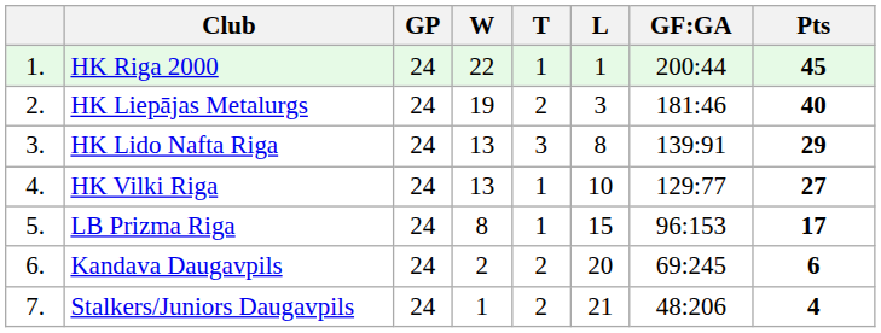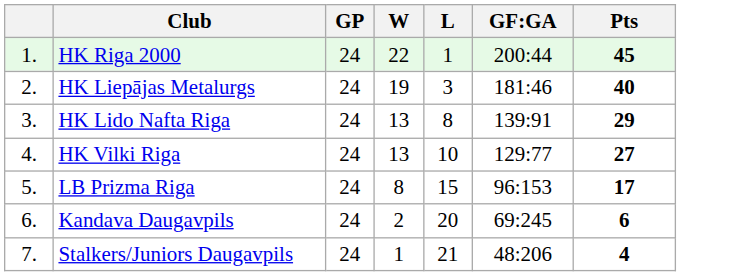 <table class="wikitable">
 <tr>
 <th width="30"></th>
 <th width="200">Club</th>
 <th width="30">GP</th>
 <th width="30">W</th>
-<th width="30">T</th>
 <th width="30">L</th>
 <th width="70">GF:GA</th>
 <th width="70">Pts</th>
 </tr>
 <tr bgcolor="#e6fae6" align="center">
 <td>1.</td>
 <td align="left"><a href='#'>HK Riga 2000</a></td>
 <td>24</td>
 <td>22</td>
 <td>1</td>
-<td>1</td>
 <td>200:44</td>
 <td><strong>45</strong></td>
 </tr>
 <tr bgcolor="#FFFFFF" align="center">
 <td>2.</td>
 <td align="left"><a href='#'>HK Liepājas Metalurgs</a></td>
 <td>24</td>
 <td>19</td>
-<td>2</td>
 <td>3</td>
 <td>181:46</td>
 <td><strong>40</strong></td>
 </tr>
 <tr bgcolor="#FFFFFF" align="center">
 <td>3.</td>
 <td align="left"><a href='#'>HK Lido Nafta Riga</a></td>
 <td>24</td>
 <td>13</td>
-<td>3</td>
 <td>8</td>
 <td>139:91</td>
 <td><strong>29</strong></td>
 </tr>
 <tr bgcolor="#FFFFFF" align="center">
 <td>4.</td>
 <td align="left"><a href='#'>HK Vilki Riga</a></td>
 <td>24</td>
 <td>13</td>
-<td>1</td>
 <td>10</td>
 <td>129:77</td>
 <td><strong>27</strong></td>
 </tr>
 <tr bgcolor="#FFFFFF" align="center">
 <td>5.</td>
 <td align="left"><a href='#'>LB Prizma Riga</a></td>
 <td>24</td>
 <td>8</td>
-<td>1</td>
 <td>15</td>
 <td>96:153</td>
 <td><strong>17</strong></td>
 </tr>
 <tr bgcolor="#FFFFFF" align="center">
 <td>6.</td>
 <td align="left"><a href='#'>Kandava Daugavpils</a></td>
 <td>24</td>
-<td>2</td>
 <td>2</td>
 <td>20</td>
 <td>69:245</td>
 <td><strong>6</strong></td>
 </tr>
 <tr bgcolor="#FFFFFF" align="center">
 <td>7.</td>
 <td align="left"><a href='#'>Stalkers/Juniors Daugavpils</a></td>
 <td>24</td>
 <td>1</td>
-<td>2</td>
 <td>21</td>
 <td>48:206</td>
 <td><strong>4</strong></td>
 </tr>
 </table>
